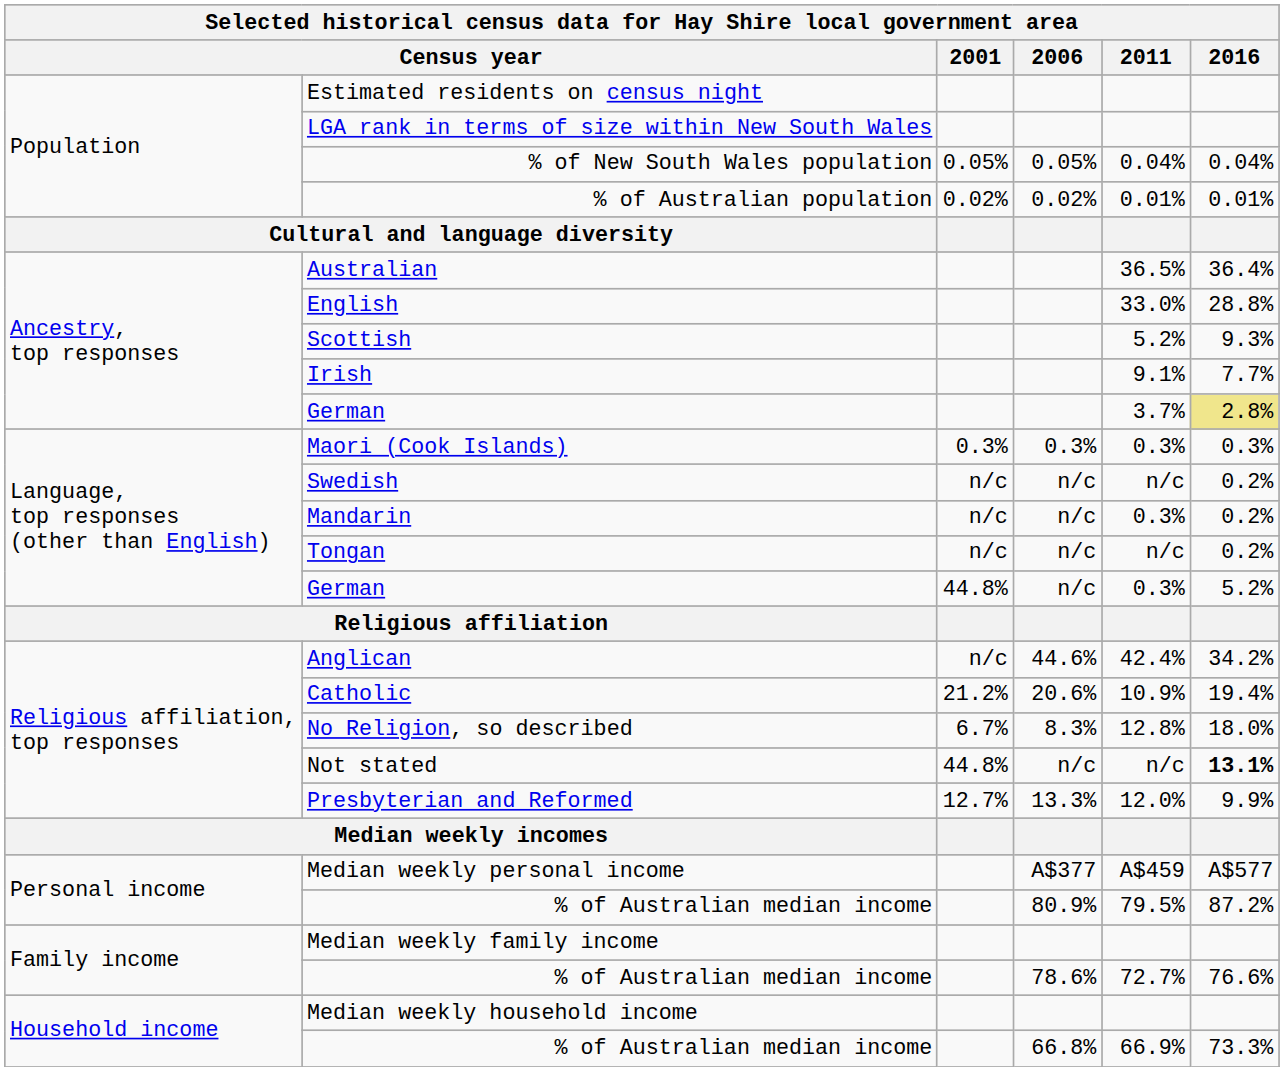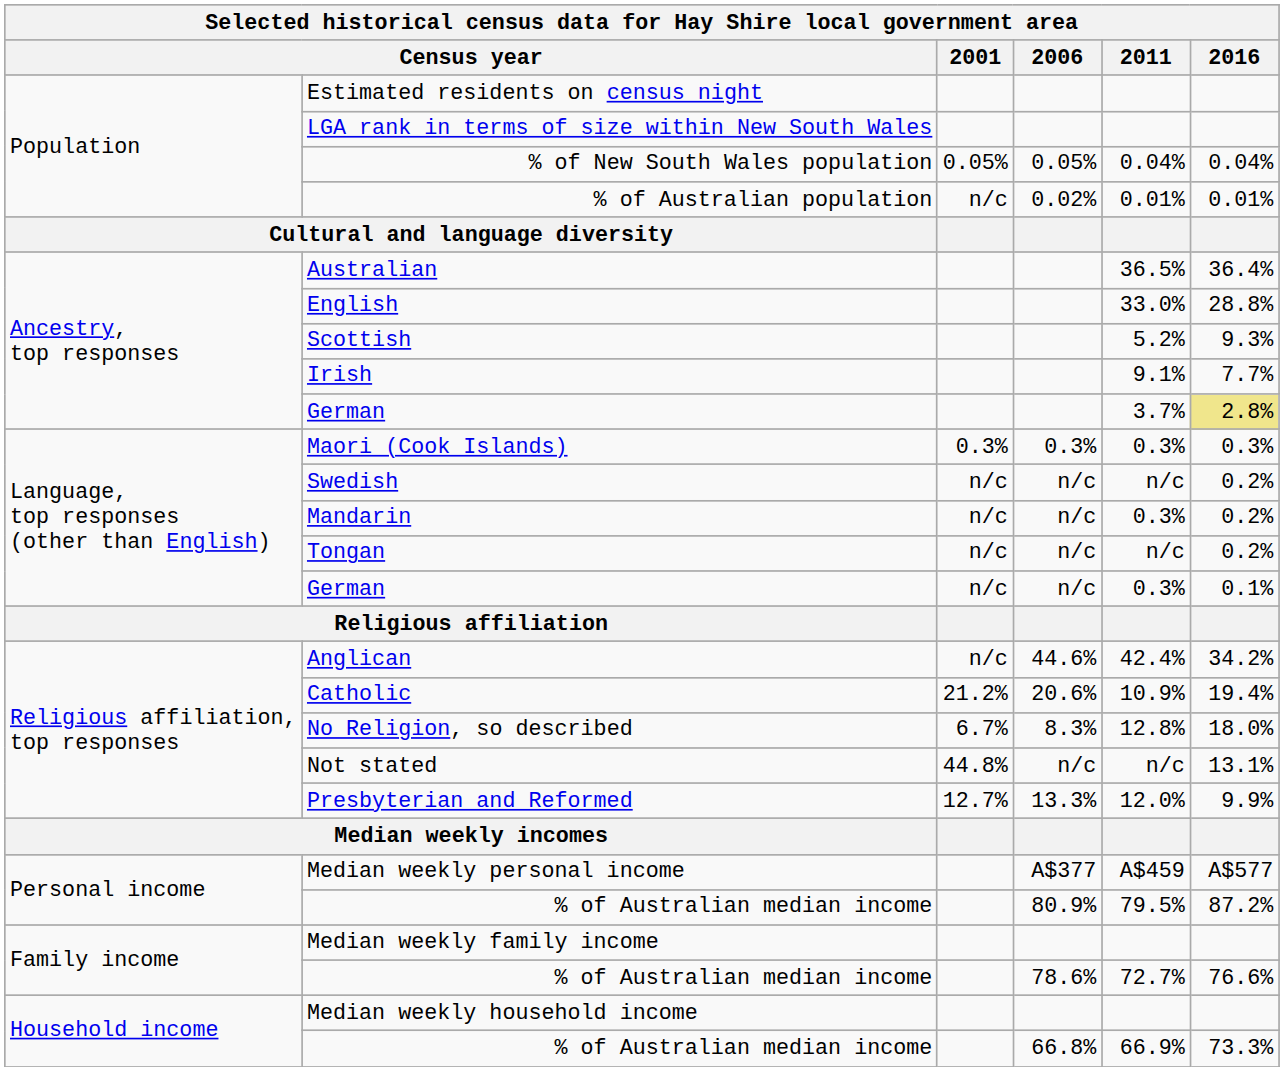 <table class="wikitable">
 <tr>
 <th colspan=7>Selected historical census data for Hay Shire local government area</th>
 </tr>
 <tr>
 <th colspan=3>Census year</th>
 <th>2001</th>
 <th>2006</th>
 <th>2011</th>
 <th>2016</th>
 </tr>
 <tr>
 <td rowspan=4 colspan="2">Population</td>
 <td>Estimated residents on <a href='#'>census night</a></td>
 <td align="right"></td>
 <td align="right"> </td>
 <td align="right"> </td>
 <td align="right"> </td>
 </tr>
 <tr>
 <td align="right"><a href='#'>LGA rank in terms of size within New South Wales</a></td>
 <td align="right"></td>
 <td align="right"></td>
 <td align="right"></td>
 <td align="right"> </td>
 </tr>
 <tr>
 <td align="right">% of New South Wales population</td>
 <td align="right">0.05%</td>
 <td align="right"> 0.05%</td>
 <td align="right"> 0.04%</td>
 <td align="right"> 0.04%</td>
 </tr>
 <tr>
 <td align="right">% of Australian population</td>
-<td align="right">0.02%</td>
+<td align="right">n/c</td>
 <td align="right"> 0.02%</td>
 <td align="right"> 0.01%</td>
 <td align="right"> 0.01%</td>
 </tr>
 <tr>
 <th colspan=3>Cultural and language diversity</th>
 <th></th>
 <th></th>
 <th></th>
 <th></th>
 </tr>
 <tr>
 <td rowspan=5 colspan=2><a href='#'>Ancestry</a>,<br>top responses</td>
 <td><a href='#'>Australian</a></td>
 <td align="right"></td>
 <td align="right"></td>
 <td align="right">36.5%</td>
 <td align="right"> 36.4%</td>
 </tr>
 <tr>
 <td><a href='#'>English</a></td>
 <td align="right"></td>
 <td align="right"></td>
 <td align="right">33.0%</td>
 <td align="right"> 28.8%</td>
 </tr>
 <tr>
 <td><a href='#'>Scottish</a></td>
 <td align="right"></td>
 <td align="right"></td>
 <td align="right">5.2%</td>
 <td align="right"> 9.3%</td>
 </tr>
 <tr>
 <td><a href='#'>Irish</a></td>
 <td align="right"></td>
 <td align="right"></td>
 <td align="right">9.1%</td>
 <td align="right"> 7.7%</td>
 </tr>
 <tr>
 <td><a href='#'>German</a></td>
 <td align="right"></td>
 <td align="right"></td>
 <td align="right">3.7%</td>
 <td align="right" style="background: khaki;"> 2.8%</td>
 </tr>
 <tr>
 <td rowspan=5 colspan=2>Language,<br>top responses<br>(other than <a href='#'>English</a>)</td>
 <td><a href='#'>Maori (Cook Islands)</a></td>
 <td align="right">0.3%</td>
 <td align="right"> 0.3%</td>
 <td align="right"> 0.3%</td>
 <td align="right"> 0.3%</td>
 </tr>
 <tr>
 <td><a href='#'>Swedish</a></td>
 <td align="right">n/c</td>
 <td align="right"> n/c</td>
 <td align="right"> n/c</td>
 <td align="right"> 0.2%</td>
 </tr>
 <tr>
 <td><a href='#'>Mandarin</a></td>
 <td align="right">n/c</td>
 <td align="right"> n/c</td>
 <td align="right"> 0.3%</td>
 <td align="right"> 0.2%</td>
 </tr>
 <tr>
 <td><a href='#'>Tongan</a></td>
 <td align="right">n/c</td>
 <td align="right"> n/c</td>
 <td align="right"> n/c</td>
 <td align="right"> 0.2%</td>
 </tr>
 <tr>
 <td><a href='#'>German</a></td>
-<td align="right">44.8%</td>
+<td align="right">n/c</td>
 <td align="right"> n/c</td>
 <td align="right"> 0.3%</td>
-<td align="right"> 5.2%</td>
+<td align="right"> 0.1%</td>
 </tr>
 <tr>
 <th colspan=3>Religious affiliation</th>
 <th></th>
 <th></th>
 <th></th>
 <th></th>
 </tr>
 <tr>
 <td rowspan=5 colspan=2><a href='#'>Religious</a> affiliation,<br>top responses</td>
 <td><a href='#'>Anglican</a></td>
 <td align="right">n/c</td>
 <td align="right"> 44.6%</td>
 <td align="right"> 42.4%</td>
 <td align="right"> 34.2%</td>
 </tr>
 <tr>
 <td><a href='#'>Catholic</a></td>
 <td align="right">21.2%</td>
 <td align="right"> 20.6%</td>
 <td align="right"> 10.9%</td>
 <td align="right"> 19.4%</td>
 </tr>
 <tr>
 <td><a href='#'>No Religion</a>, so described</td>
 <td align="right">6.7%</td>
 <td align="right"> 8.3%</td>
 <td align="right"> 12.8%</td>
 <td align="right"> 18.0%</td>
 </tr>
 <tr>
 <td>Not stated</td>
 <td align="right">44.8%</td>
 <td align="right"> n/c</td>
 <td align="right"> n/c</td>
-<td align="right"><strong> 13.1%</strong></td>
+<td align="right"> 13.1%</td>
 </tr>
 <tr>
 <td><a href='#'>Presbyterian and Reformed</a></td>
 <td align="right">12.7%</td>
 <td align="right"> 13.3%</td>
 <td align="right"> 12.0%</td>
 <td align="right"> 9.9%</td>
 </tr>
 <tr>
 <th colspan=3>Median weekly incomes</th>
 <th></th>
 <th></th>
 <th></th>
 <th></th>
 </tr>
 <tr>
 <td rowspan=2 colspan=2>Personal income</td>
 <td>Median weekly personal income</td>
 <td align="right"></td>
 <td align="right">A$377</td>
 <td align="right">A$459</td>
 <td align="right">A$577</td>
 </tr>
 <tr>
 <td align="right">% of Australian median income</td>
 <td align="right"></td>
 <td align="right">80.9%</td>
 <td align="right"> 79.5%</td>
 <td align="right"> 87.2%</td>
 </tr>
 <tr>
 <td rowspan=2 colspan=2>Family income</td>
 <td>Median weekly family income</td>
 <td align="right"></td>
 <td align="right"></td>
 <td align="right"></td>
 <td align="right"></td>
 </tr>
 <tr>
 <td align="right">% of Australian median income</td>
 <td align="right"></td>
 <td align="right">78.6%</td>
 <td align="right"> 72.7%</td>
 <td align="right"> 76.6%</td>
 </tr>
 <tr>
 <td rowspan=2 colspan=2><a href='#'>Household income</a></td>
 <td>Median weekly household income</td>
 <td align="right"></td>
 <td align="right"></td>
 <td align="right"></td>
 <td align="right"></td>
 </tr>
 <tr>
 <td align="right">% of Australian median income</td>
 <td align="right"></td>
 <td align="right">66.8%</td>
 <td align="right"> 66.9%</td>
 <td align="right"> 73.3%</td>
 </tr>
 </table>
